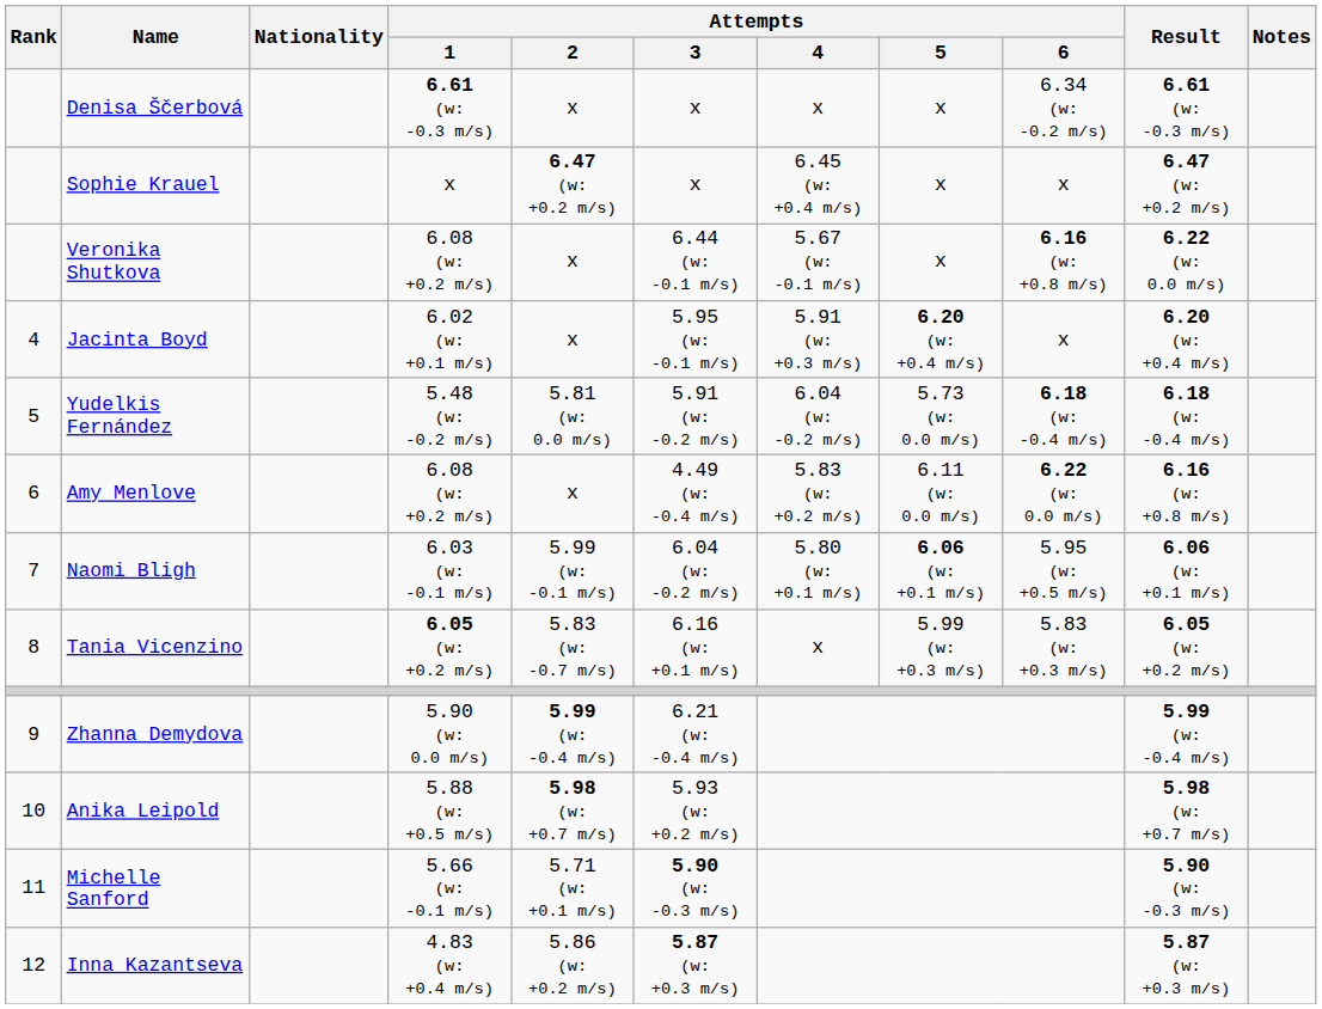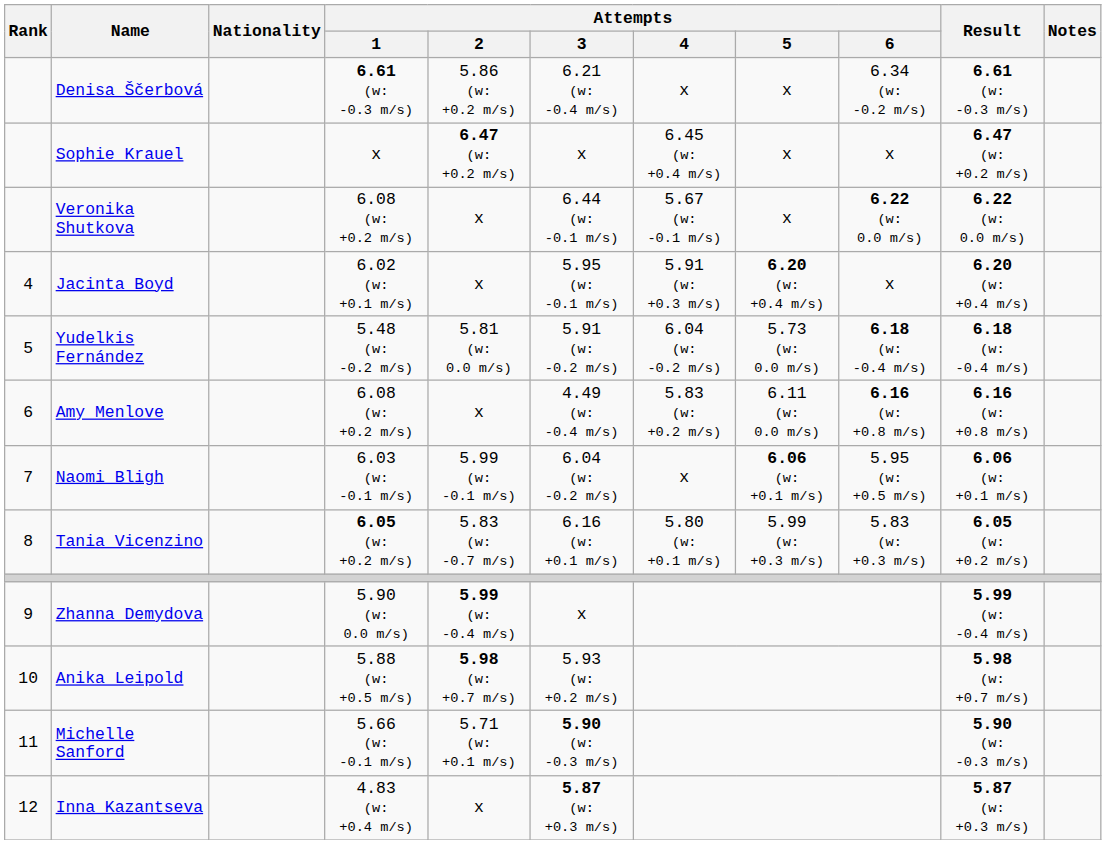 <table class="wikitable sortable" style="text-align:center">
 <tr>
 <th rowspan=2>Rank</th>
 <th rowspan=2>Name</th>
 <th rowspan=2>Nationality</th>
 <th colspan=6>Attempts</th>
 <th rowspan=2>Result</th>
 <th rowspan=2>Notes</th>
 </tr>
 <tr>
 <th>1</th>
 <th>2</th>
 <th>3</th>
 <th>4</th>
 <th>5</th>
 <th>6</th>
 </tr>
 <tr>
 <td></td>
 <td align=left><a href='#'>Denisa Ščerbová</a></td>
 <td align=left></td>
 <td><strong>6.61</strong><br><small>(w: -0.3 m/s)</small></td>
-<td>x</td>
-<td>x</td>
+<td>5.86<br><small>(w: +0.2 m/s)</small></td>
+<td>6.21<br><small>(w: -0.4 m/s)</small></td>
 <td>x</td>
 <td>x</td>
 <td>6.34<br><small>(w: -0.2 m/s)</small></td>
 <td><strong>6.61</strong> <br><small>(w: -0.3 m/s)</small></td>
 <td></td>
 </tr>
 <tr>
 <td></td>
 <td align=left><a href='#'>Sophie Krauel</a></td>
 <td align=left></td>
 <td>x</td>
 <td><strong>6.47</strong><br><small>(w: +0.2 m/s)</small></td>
 <td>x</td>
 <td>6.45<br><small>(w: +0.4 m/s)</small></td>
 <td>x</td>
 <td>x</td>
 <td><strong>6.47</strong> <br><small>(w: +0.2 m/s)</small></td>
 <td></td>
 </tr>
 <tr>
 <td></td>
 <td align=left><a href='#'>Veronika Shutkova</a></td>
 <td align=left></td>
 <td>6.08<br><small>(w: +0.2 m/s)</small></td>
 <td>x</td>
 <td>6.44<br><small>(w: -0.1 m/s)</small></td>
 <td>5.67<br><small>(w: -0.1 m/s)</small></td>
 <td>x</td>
-<td><strong>6.16</strong><br><small>(w: +0.8 m/s)</small></td>
+<td><strong>6.22</strong><br><small>(w: 0.0 m/s)</small></td>
 <td><strong>6.22</strong> <br><small>(w: 0.0 m/s)</small></td>
 <td></td>
 </tr>
 <tr>
 <td>4</td>
 <td align=left><a href='#'>Jacinta Boyd</a></td>
 <td align=left></td>
 <td>6.02<br><small>(w: +0.1 m/s)</small></td>
 <td>x</td>
 <td>5.95<br><small>(w: -0.1 m/s)</small></td>
 <td>5.91<br><small>(w: +0.3 m/s)</small></td>
 <td><strong>6.20</strong><br><small>(w: +0.4 m/s)</small></td>
 <td>x</td>
 <td><strong>6.20</strong> <br><small>(w: +0.4 m/s)</small></td>
 <td></td>
 </tr>
 <tr>
 <td>5</td>
 <td align=left><a href='#'>Yudelkis Fernández</a></td>
 <td align=left></td>
 <td>5.48<br><small>(w: -0.2 m/s)</small></td>
 <td>5.81<br><small>(w: 0.0 m/s)</small></td>
 <td>5.91<br><small>(w: -0.2 m/s)</small></td>
 <td>6.04<br><small>(w: -0.2 m/s)</small></td>
 <td>5.73<br><small>(w: 0.0 m/s)</small></td>
 <td><strong>6.18</strong><br><small>(w: -0.4 m/s)</small></td>
 <td><strong>6.18</strong> <br><small>(w: -0.4 m/s)</small></td>
 <td></td>
 </tr>
 <tr>
 <td>6</td>
 <td align=left><a href='#'>Amy Menlove</a></td>
 <td align=left></td>
 <td>6.08<br><small>(w: +0.2 m/s)</small></td>
 <td>x</td>
 <td>4.49<br><small>(w: -0.4 m/s)</small></td>
 <td>5.83<br><small>(w: +0.2 m/s)</small></td>
 <td>6.11<br><small>(w: 0.0 m/s)</small></td>
-<td><strong>6.22</strong><br><small>(w: 0.0 m/s)</small></td>
+<td><strong>6.16</strong><br><small>(w: +0.8 m/s)</small></td>
 <td><strong>6.16</strong> <br><small>(w: +0.8 m/s)</small></td>
 <td></td>
 </tr>
 <tr>
 <td>7</td>
 <td align=left><a href='#'>Naomi Bligh</a></td>
 <td align=left></td>
 <td>6.03<br><small>(w: -0.1 m/s)</small></td>
 <td>5.99<br><small>(w: -0.1 m/s)</small></td>
 <td>6.04<br><small>(w: -0.2 m/s)</small></td>
-<td>5.80<br><small>(w: +0.1 m/s)</small></td>
+<td>x</td>
 <td><strong>6.06</strong><br><small>(w: +0.1 m/s)</small></td>
 <td>5.95<br><small>(w: +0.5 m/s)</small></td>
 <td><strong>6.06</strong> <br><small>(w: +0.1 m/s)</small></td>
 <td></td>
 </tr>
 <tr>
 <td>8</td>
 <td align=left><a href='#'>Tania Vicenzino</a></td>
 <td align=left></td>
 <td><strong>6.05</strong><br><small>(w: +0.2 m/s)</small></td>
 <td>5.83<br><small>(w: -0.7 m/s)</small></td>
 <td>6.16<br><small>(w: +0.1 m/s)</small></td>
-<td>x</td>
+<td>5.80<br><small>(w: +0.1 m/s)</small></td>
 <td>5.99<br><small>(w: +0.3 m/s)</small></td>
 <td>5.83<br><small>(w: +0.3 m/s)</small></td>
 <td><strong>6.05</strong> <br><small>(w: +0.2 m/s)</small></td>
 <td></td>
 </tr>
 <tr>
 <td colspan=11 bgcolor=lightgray></td>
 </tr>
 <tr>
 <td>9</td>
 <td align=left><a href='#'>Zhanna Demydova</a></td>
 <td align=left></td>
 <td>5.90<br><small>(w: 0.0 m/s)</small></td>
 <td><strong>5.99</strong><br><small>(w: -0.4 m/s)</small></td>
-<td>6.21<br><small>(w: -0.4 m/s)</small></td>
+<td>x</td>
 <td colspan=3></td>
 <td><strong>5.99</strong> <br><small>(w: -0.4 m/s)</small></td>
 <td></td>
 </tr>
 <tr>
 <td>10</td>
 <td align=left><a href='#'>Anika Leipold</a></td>
 <td align=left></td>
 <td>5.88<br><small>(w: +0.5 m/s)</small></td>
 <td><strong>5.98</strong><br><small>(w: +0.7 m/s)</small></td>
 <td>5.93<br><small>(w: +0.2 m/s)</small></td>
 <td colspan=3></td>
 <td><strong>5.98</strong> <br><small>(w: +0.7 m/s)</small></td>
 <td></td>
 </tr>
 <tr>
 <td>11</td>
 <td align=left><a href='#'>Michelle Sanford</a></td>
 <td align=left></td>
 <td>5.66<br><small>(w: -0.1 m/s)</small></td>
 <td>5.71<br><small>(w: +0.1 m/s)</small></td>
 <td><strong>5.90</strong><br><small>(w: -0.3 m/s)</small></td>
 <td colspan=3></td>
 <td><strong>5.90</strong> <br><small>(w: -0.3 m/s)</small></td>
 <td></td>
 </tr>
 <tr>
 <td>12</td>
 <td align=left><a href='#'>Inna Kazantseva</a></td>
 <td align=left></td>
 <td>4.83<br><small>(w: +0.4 m/s)</small></td>
-<td>5.86<br><small>(w: +0.2 m/s)</small></td>
+<td>x</td>
 <td><strong>5.87</strong><br><small>(w: +0.3 m/s)</small></td>
 <td colspan=3></td>
 <td><strong>5.87</strong> <br><small>(w: +0.3 m/s)</small></td>
 <td></td>
 </tr>
 </table>
